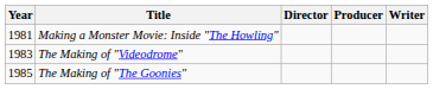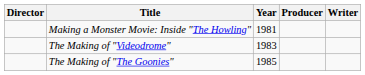 <table class="wikitable">
 <tr>
+<th>Director</th>
+<th>Title</th>
 <th>Year</th>
-<th>Title</th>
-<th>Director</th>
 <th>Producer</th>
 <th>Writer</th>
 </tr>
 <tr>
+<td></td>
+<td><em>Making a Monster Movie: Inside "<a href='#'>The Howling</a>"</em></td>
 <td>1981</td>
-<td><em>Making a Monster Movie: Inside "<a href='#'>The Howling</a>"</em></td>
-<td></td>
 <td></td>
 <td></td>
 </tr>
 <tr>
+<td></td>
+<td><em>The Making of "<a href='#'>Videodrome</a>"</em></td>
 <td>1983</td>
-<td><em>The Making of "<a href='#'>Videodrome</a>"</em></td>
-<td></td>
 <td></td>
 <td></td>
 </tr>
 <tr>
+<td></td>
+<td><em>The Making of "<a href='#'>The Goonies</a>"</em></td>
 <td>1985</td>
-<td><em>The Making of "<a href='#'>The Goonies</a>"</em></td>
-<td></td>
 <td></td>
 <td></td>
 </tr>
 </table>
